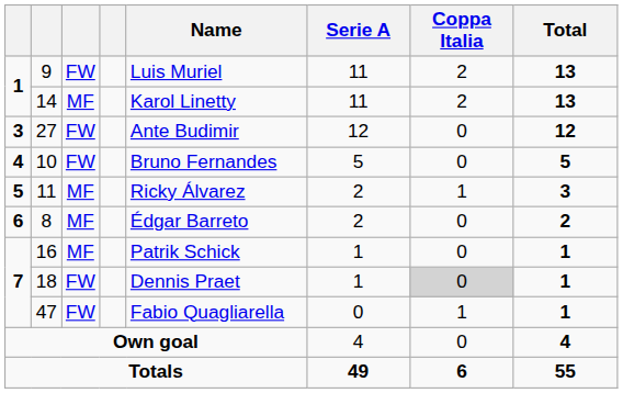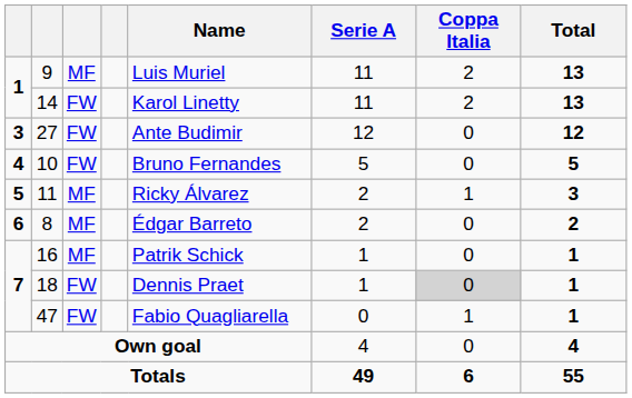 <table class="wikitable" style="text-align:center">
 <tr>
 <th width=15></th>
 <th width=15></th>
 <th width=15></th>
 <th width=15></th>
 <th width=145>Name</th>
 <th width=80><a href='#'>Serie A</a></th>
 <th width=80><a href='#'>Coppa Italia</a></th>
 <th width=80>Total</th>
 </tr>
 <tr>
 <td rowspan=2><strong>1</strong></td>
 <td>9</td>
-<td><a href='#'>FW</a></td>
+<td><a href='#'>MF</a></td>
 <td></td>
 <td align=left><a href='#'>Luis Muriel</a></td>
 <td>11</td>
 <td>2</td>
 <td><strong>13</strong></td>
 </tr>
 <tr>
 <td>14</td>
-<td><a href='#'>MF</a></td>
+<td><a href='#'>FW</a></td>
 <td></td>
 <td align=left><a href='#'>Karol Linetty</a></td>
 <td>11</td>
 <td>2</td>
 <td><strong>13</strong></td>
 </tr>
 <tr>
 <td><strong>3</strong></td>
 <td>27</td>
 <td><a href='#'>FW</a></td>
 <td></td>
 <td align=left><a href='#'>Ante Budimir</a></td>
 <td>12</td>
 <td>0</td>
 <td><strong>12</strong></td>
 </tr>
 <tr>
 <td><strong>4</strong></td>
 <td>10</td>
 <td><a href='#'>FW</a></td>
 <td></td>
 <td align=left><a href='#'>Bruno Fernandes</a></td>
 <td>5</td>
 <td>0</td>
 <td><strong>5</strong></td>
 </tr>
 <tr>
 <td><strong>5</strong></td>
 <td>11</td>
 <td><a href='#'>MF</a></td>
 <td></td>
 <td align=left><a href='#'>Ricky Álvarez</a></td>
 <td>2</td>
 <td>1</td>
 <td><strong>3</strong></td>
 </tr>
 <tr>
 <td><strong>6</strong></td>
 <td>8</td>
 <td><a href='#'>MF</a></td>
 <td></td>
 <td align=left><a href='#'>Édgar Barreto</a></td>
 <td>2</td>
 <td>0</td>
 <td><strong>2</strong></td>
 </tr>
 <tr>
 <td rowspan=3><strong>7</strong></td>
 <td>16</td>
 <td><a href='#'>MF</a></td>
 <td></td>
 <td align=left><a href='#'>Patrik Schick</a></td>
 <td>1</td>
 <td>0</td>
 <td><strong>1</strong></td>
 </tr>
 <tr>
 <td>18</td>
 <td><a href='#'>FW</a></td>
 <td></td>
 <td align=left><a href='#'>Dennis Praet</a></td>
 <td>1</td>
 <td style="background: lightgrey;">0</td>
 <td><strong>1</strong></td>
 </tr>
 <tr>
 <td>47</td>
 <td><a href='#'>FW</a></td>
 <td></td>
 <td align=left><a href='#'>Fabio Quagliarella</a></td>
 <td>0</td>
 <td>1</td>
 <td><strong>1</strong></td>
 </tr>
 <tr>
 <td colspan=5><strong>Own goal</strong></td>
 <td>4</td>
 <td>0</td>
 <td><strong>4</strong></td>
 </tr>
 <tr>
 <td colspan=5><strong>Totals</strong></td>
 <td><strong>49</strong></td>
 <td><strong>6</strong></td>
 <td><strong>55</strong></td>
 </tr>
 </table>
